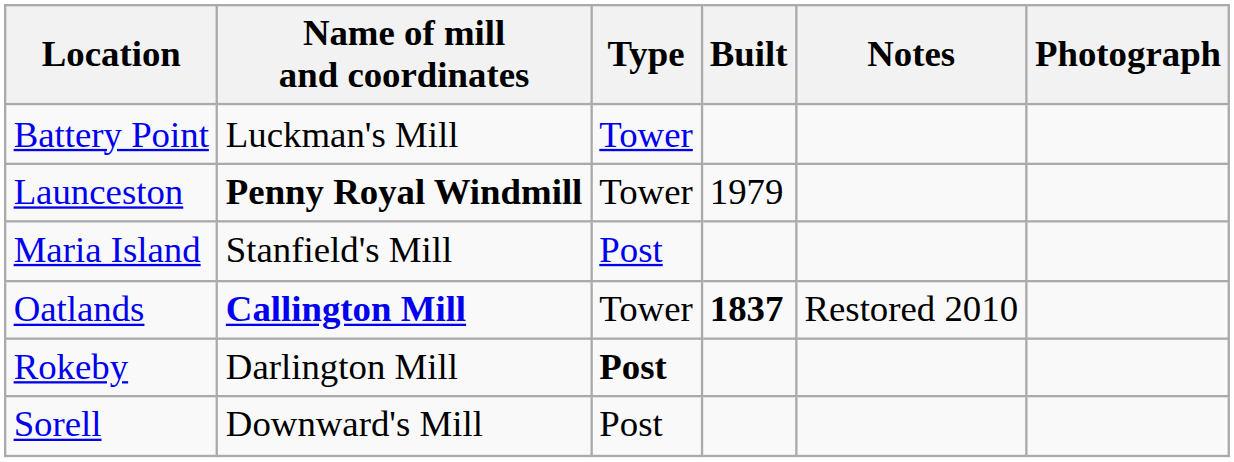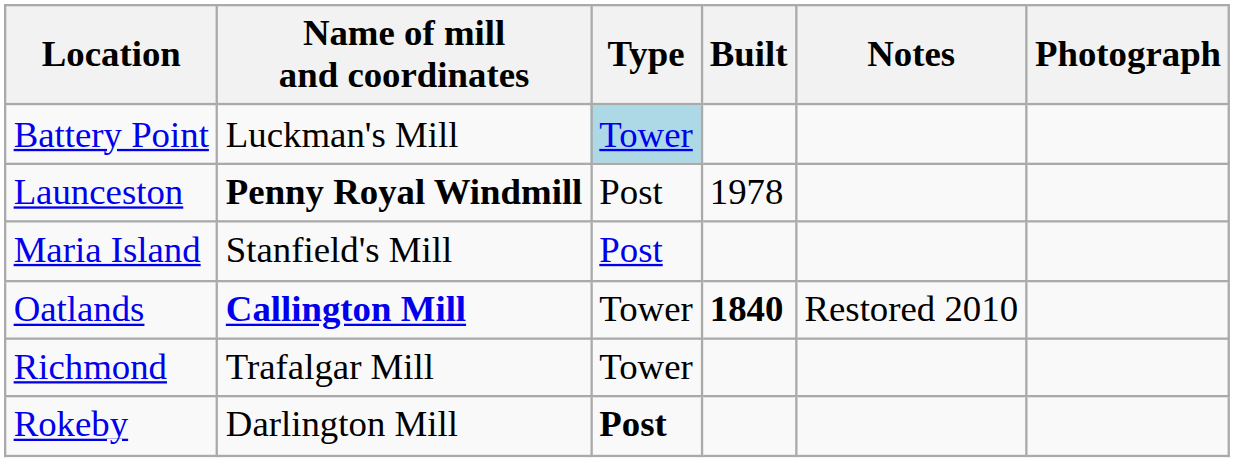 <table class="wikitable">
 <tr>
 <th>Location</th>
 <th>Name of mill<br>and coordinates</th>
 <th>Type</th>
 <th>Built</th>
 <th>Notes</th>
 <th>Photograph</th>
 </tr>
 <tr>
 <td><a href='#'>Battery Point</a></td>
 <td>Luckman's Mill</td>
-<td><a href='#'>Tower</a></td>
+<td style="background: lightblue;"><a href='#'>Tower</a></td>
 <td></td>
 <td></td>
 <td></td>
 </tr>
 <tr>
 <td><a href='#'>Launceston</a></td>
 <td><strong>Penny Royal Windmill</strong></td>
-<td>Tower</td>
-<td>1979</td>
+<td>Post</td>
+<td>1978</td>
 <td></td>
 <td></td>
 </tr>
 <tr>
 <td><a href='#'>Maria Island</a></td>
 <td>Stanfield's Mill</td>
 <td><a href='#'>Post</a></td>
 <td></td>
 <td></td>
 <td></td>
 </tr>
 <tr>
 <td><a href='#'>Oatlands</a></td>
 <td><strong><a href='#'>Callington Mill</a></strong></td>
 <td>Tower</td>
-<td><strong>1837</strong></td>
+<td><strong>1840</strong></td>
 <td>Restored 2010</td>
+<td></td>
+</tr>
+<tr>
+<td><a href='#'>Richmond</a></td>
+<td>Trafalgar Mill</td>
+<td>Tower</td>
+<td></td>
+<td></td>
 <td></td>
 </tr>
 <tr>
 <td><a href='#'>Rokeby</a></td>
 <td>Darlington Mill</td>
 <td><strong>Post</strong></td>
 <td></td>
 <td></td>
 <td></td>
 </tr>
-<tr>
-<td><a href='#'>Sorell</a></td>
-<td>Downward's Mill</td>
-<td>Post</td>
-<td></td>
-<td></td>
-<td></td>
-</tr>
 </table>
